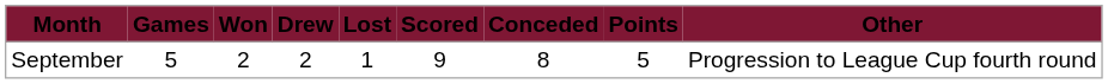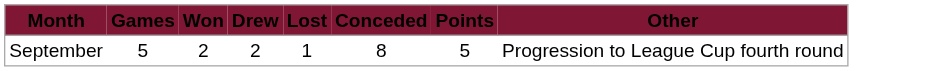 <table cellspacing="0" cellpadding="3" style="border:1px solid #AAAAAA;font-size:90%">
 <tr bgcolor="#7F1734">
 <th style="border-bottom:1px solid #AAAAAA" align="center"><span>Month</span></th>
 <th style="border-bottom:1px solid #AAAAAA" align="center"><span>Games</span></th>
 <th style="border-bottom:1px solid #AAAAAA" align="center"><span>Won</span></th>
 <th style="border-bottom:1px solid #AAAAAA" align="center"><span>Drew</span></th>
 <th style="border-bottom:1px solid #AAAAAA" align="center"><span>Lost</span></th>
-<th style="border-bottom:1px solid #AAAAAA" align="center"><span>Scored</span></th>
 <th style="border-bottom:1px solid #AAAAAA" align="center"><span>Conceded</span></th>
 <th style="border-bottom:1px solid #AAAAAA" align="center"><span>Points</span></th>
 <th style="border-bottom:1px solid #AAAAAA" align="center"><span>Other</span></th>
 </tr>
 <tr>
 <td align="center">September</td>
 <td align="center">5</td>
 <td align="center">2</td>
 <td align="center">2</td>
 <td align="center">1</td>
-<td align="center">9</td>
 <td align="center">8</td>
 <td align="center">5</td>
 <td align="center">Progression to League Cup fourth round</td>
 </tr>
 </table>
